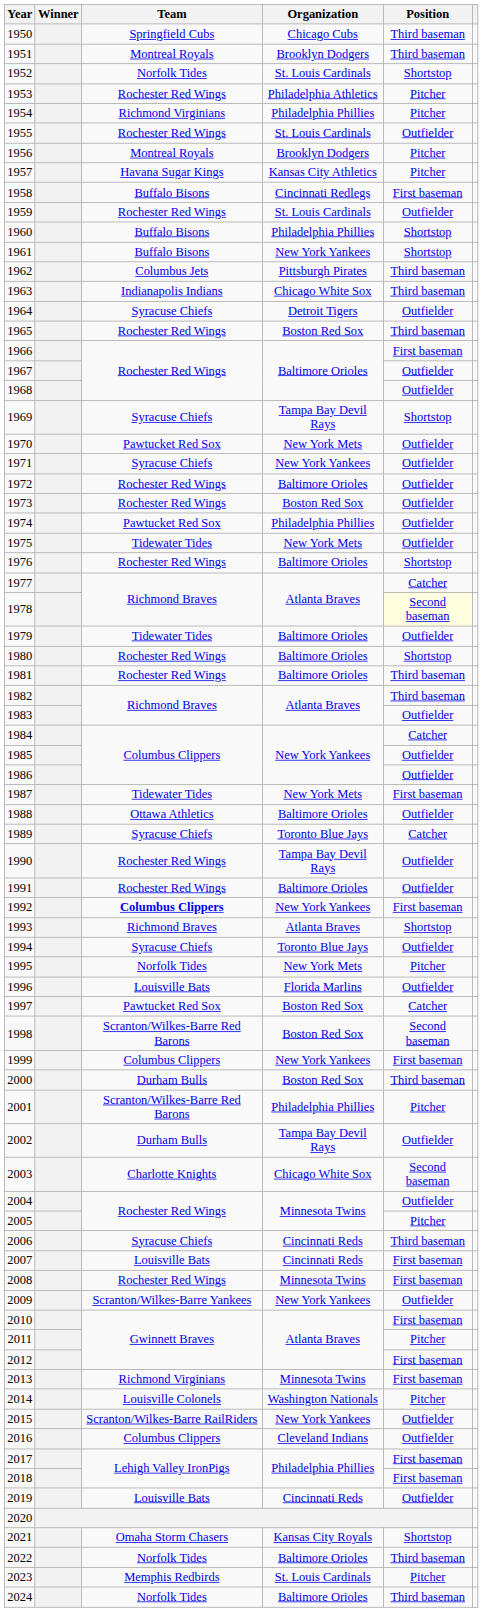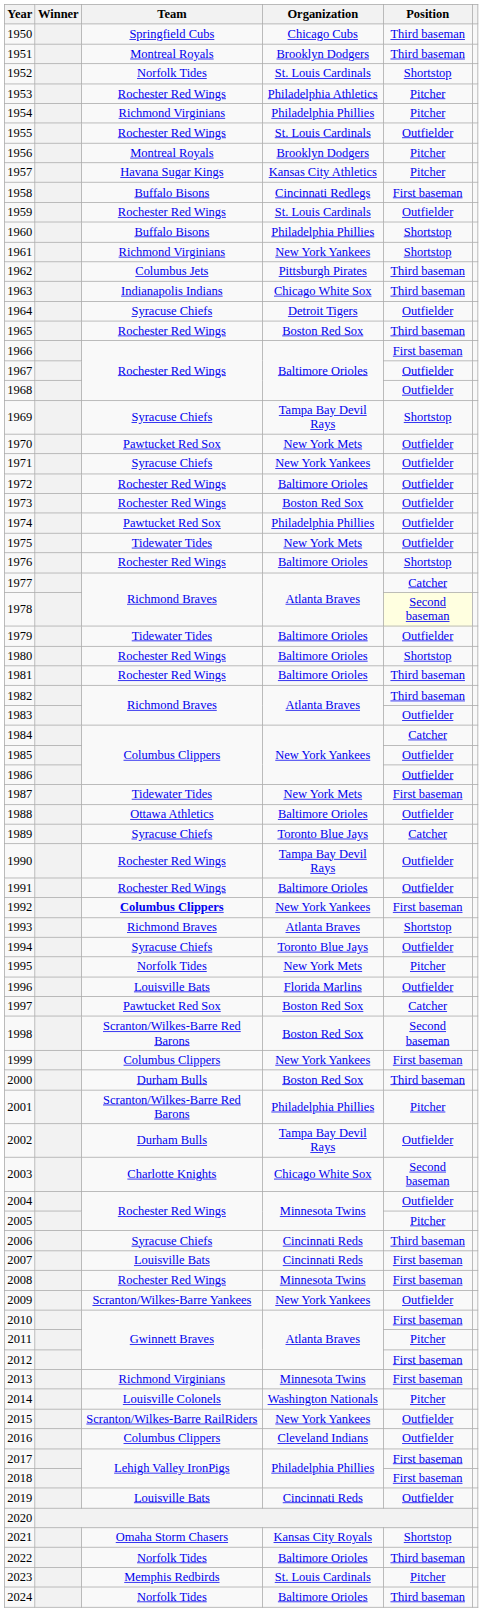 <table class="wikitable sortable plainrowheaders" style="text-align:center">
 <tr>
 <th scope="col">Year</th>
 <th scope="col">Winner</th>
 <th scope="col">Team</th>
 <th scope="col">Organization</th>
 <th scope="col">Position</th>
 <th scope="col" class="unsortable"></th>
 </tr>
 <tr>
 <td>1950</td>
 <th scope="row" style="text-align:center"></th>
 <td><a href='#'>Springfield Cubs</a></td>
 <td><a href='#'>Chicago Cubs</a></td>
 <td><a href='#'>Third baseman</a></td>
 <td></td>
 </tr>
 <tr>
 <td>1951</td>
 <th scope="row" style="text-align:center"></th>
 <td><a href='#'>Montreal Royals</a></td>
 <td><a href='#'>Brooklyn Dodgers</a></td>
 <td><a href='#'>Third baseman</a></td>
 <td></td>
 </tr>
 <tr>
 <td>1952</td>
 <th scope="row" style="text-align:center"></th>
 <td><a href='#'>Norfolk Tides</a></td>
 <td><a href='#'>St. Louis Cardinals</a></td>
 <td><a href='#'>Shortstop</a></td>
 <td></td>
 </tr>
 <tr>
 <td>1953</td>
 <th scope="row" style="text-align:center"></th>
 <td><a href='#'>Rochester Red Wings</a></td>
 <td><a href='#'>Philadelphia Athletics</a></td>
 <td><a href='#'>Pitcher</a></td>
 <td></td>
 </tr>
 <tr>
 <td>1954</td>
 <th scope="row" style="text-align:center"></th>
 <td><a href='#'>Richmond Virginians</a></td>
 <td><a href='#'>Philadelphia Phillies</a></td>
 <td><a href='#'>Pitcher</a></td>
 <td></td>
 </tr>
 <tr>
 <td>1955</td>
 <th scope="row" style="text-align:center"></th>
 <td><a href='#'>Rochester Red Wings</a></td>
 <td><a href='#'>St. Louis Cardinals</a></td>
 <td><a href='#'>Outfielder</a></td>
 <td></td>
 </tr>
 <tr>
 <td>1956</td>
 <th scope="row" style="text-align:center"></th>
 <td><a href='#'>Montreal Royals</a></td>
 <td><a href='#'>Brooklyn Dodgers</a></td>
 <td><a href='#'>Pitcher</a></td>
 <td></td>
 </tr>
 <tr>
 <td>1957</td>
 <th scope="row" style="text-align:center"></th>
 <td><a href='#'>Havana Sugar Kings</a></td>
 <td><a href='#'>Kansas City Athletics</a></td>
 <td><a href='#'>Pitcher</a></td>
 <td></td>
 </tr>
 <tr>
 <td>1958</td>
 <th scope="row" style="text-align:center"></th>
 <td><a href='#'>Buffalo Bisons</a></td>
 <td><a href='#'>Cincinnati Redlegs</a></td>
 <td><a href='#'>First baseman</a></td>
 <td></td>
 </tr>
 <tr>
 <td>1959</td>
 <th scope="row" style="text-align:center"></th>
 <td><a href='#'>Rochester Red Wings</a></td>
 <td><a href='#'>St. Louis Cardinals</a></td>
 <td><a href='#'>Outfielder</a></td>
 <td></td>
 </tr>
 <tr>
 <td>1960</td>
 <th scope="row" style="text-align:center"></th>
 <td><a href='#'>Buffalo Bisons</a></td>
 <td><a href='#'>Philadelphia Phillies</a></td>
 <td><a href='#'>Shortstop</a></td>
 <td></td>
 </tr>
 <tr>
 <td>1961</td>
 <th scope="row" style="text-align:center"></th>
-<td><a href='#'>Buffalo Bisons</a></td>
+<td><a href='#'>Richmond Virginians</a></td>
 <td><a href='#'>New York Yankees</a></td>
 <td><a href='#'>Shortstop</a></td>
 <td></td>
 </tr>
 <tr>
 <td>1962</td>
 <th scope="row" style="text-align:center"></th>
 <td><a href='#'>Columbus Jets</a></td>
 <td><a href='#'>Pittsburgh Pirates</a></td>
 <td><a href='#'>Third baseman</a></td>
 <td></td>
 </tr>
 <tr>
 <td>1963</td>
 <th scope="row" style="text-align:center"></th>
 <td><a href='#'>Indianapolis Indians</a></td>
 <td><a href='#'>Chicago White Sox</a></td>
 <td><a href='#'>Third baseman</a></td>
 <td></td>
 </tr>
 <tr>
 <td>1964</td>
 <th scope="row" style="text-align:center"></th>
 <td><a href='#'>Syracuse Chiefs</a></td>
 <td><a href='#'>Detroit Tigers</a></td>
 <td><a href='#'>Outfielder</a></td>
 <td></td>
 </tr>
 <tr>
 <td>1965</td>
 <th scope="row" style="text-align:center"></th>
 <td><a href='#'>Rochester Red Wings</a></td>
 <td><a href='#'>Boston Red Sox</a></td>
 <td><a href='#'>Third baseman</a></td>
 <td></td>
 </tr>
 <tr>
 <td>1966</td>
 <th scope="row" style="text-align:center"></th>
 <td rowspan="3"><a href='#'>Rochester Red Wings</a></td>
 <td rowspan="3"><a href='#'>Baltimore Orioles</a></td>
 <td><a href='#'>First baseman</a></td>
 <td></td>
 </tr>
 <tr>
 <td>1967</td>
 <th scope="row" style="text-align:center"></th>
 <td><a href='#'>Outfielder</a></td>
 <td></td>
 </tr>
 <tr>
 <td>1968</td>
 <th scope="row" style="text-align:center"></th>
 <td><a href='#'>Outfielder</a></td>
 <td></td>
 </tr>
 <tr>
 <td>1969</td>
 <th scope="row" style="text-align:center"></th>
 <td><a href='#'>Syracuse Chiefs</a></td>
 <td><a href='#'>Tampa Bay Devil Rays</a></td>
 <td><a href='#'>Shortstop</a></td>
 <td></td>
 </tr>
 <tr>
 <td>1970</td>
 <th scope="row" style="text-align:center"></th>
 <td><a href='#'>Pawtucket Red Sox</a></td>
 <td><a href='#'>New York Mets</a></td>
 <td><a href='#'>Outfielder</a></td>
 <td></td>
 </tr>
 <tr>
 <td>1971</td>
 <th scope="row" style="text-align:center"></th>
 <td><a href='#'>Syracuse Chiefs</a></td>
 <td><a href='#'>New York Yankees</a></td>
 <td><a href='#'>Outfielder</a></td>
 <td></td>
 </tr>
 <tr>
 <td>1972</td>
 <th scope="row" style="text-align:center"></th>
 <td><a href='#'>Rochester Red Wings</a></td>
 <td><a href='#'>Baltimore Orioles</a></td>
 <td><a href='#'>Outfielder</a></td>
 <td></td>
 </tr>
 <tr>
 <td>1973</td>
 <th scope="row" style="text-align:center"></th>
 <td><a href='#'>Rochester Red Wings</a></td>
 <td><a href='#'>Boston Red Sox</a></td>
 <td><a href='#'>Outfielder</a></td>
 <td></td>
 </tr>
 <tr>
 <td>1974</td>
 <th scope="row" style="text-align:center"></th>
 <td><a href='#'>Pawtucket Red Sox</a></td>
 <td><a href='#'>Philadelphia Phillies</a></td>
 <td><a href='#'>Outfielder</a></td>
 <td></td>
 </tr>
 <tr>
 <td>1975</td>
 <th scope="row" style="text-align:center"></th>
 <td><a href='#'>Tidewater Tides</a></td>
 <td><a href='#'>New York Mets</a></td>
 <td><a href='#'>Outfielder</a></td>
 <td></td>
 </tr>
 <tr>
 <td>1976</td>
 <th scope="row" style="text-align:center"></th>
 <td><a href='#'>Rochester Red Wings</a></td>
 <td><a href='#'>Baltimore Orioles</a></td>
 <td><a href='#'>Shortstop</a></td>
 <td></td>
 </tr>
 <tr>
 <td>1977</td>
 <th scope="row" style="text-align:center"></th>
 <td rowspan="2"><a href='#'>Richmond Braves</a></td>
 <td rowspan="2"><a href='#'>Atlanta Braves</a></td>
 <td><a href='#'>Catcher</a></td>
 <td></td>
 </tr>
 <tr>
 <td>1978</td>
 <th scope="row" style="text-align:center"></th>
 <td style="background: lightyellow;"><a href='#'>Second baseman</a></td>
 <td></td>
 </tr>
 <tr>
 <td>1979</td>
 <th scope="row" style="text-align:center"></th>
 <td><a href='#'>Tidewater Tides</a></td>
 <td><a href='#'>Baltimore Orioles</a></td>
 <td><a href='#'>Outfielder</a></td>
 <td></td>
 </tr>
 <tr>
 <td>1980</td>
 <th scope="row" style="text-align:center"></th>
 <td><a href='#'>Rochester Red Wings</a></td>
 <td><a href='#'>Baltimore Orioles</a></td>
 <td><a href='#'>Shortstop</a></td>
 <td></td>
 </tr>
 <tr>
 <td>1981</td>
 <th scope="row" style="text-align:center"></th>
 <td><a href='#'>Rochester Red Wings</a></td>
 <td><a href='#'>Baltimore Orioles</a></td>
 <td><a href='#'>Third baseman</a></td>
 <td></td>
 </tr>
 <tr>
 <td>1982</td>
 <th scope="row" style="text-align:center"></th>
 <td rowspan="2"><a href='#'>Richmond Braves</a></td>
 <td rowspan="2"><a href='#'>Atlanta Braves</a></td>
 <td><a href='#'>Third baseman</a></td>
 <td></td>
 </tr>
 <tr>
 <td>1983</td>
 <th scope="row" style="text-align:center"></th>
 <td><a href='#'>Outfielder</a></td>
 <td></td>
 </tr>
 <tr>
 <td>1984</td>
 <th scope="row" style="text-align:center"></th>
 <td rowspan="3"><a href='#'>Columbus Clippers</a></td>
 <td rowspan="3"><a href='#'>New York Yankees</a></td>
 <td><a href='#'>Catcher</a></td>
 <td></td>
 </tr>
 <tr>
 <td>1985</td>
 <th scope="row" style="text-align:center"></th>
 <td><a href='#'>Outfielder</a></td>
 <td></td>
 </tr>
 <tr>
 <td>1986</td>
 <th scope="row" style="text-align:center"></th>
 <td><a href='#'>Outfielder</a></td>
 <td></td>
 </tr>
 <tr>
 <td>1987</td>
 <th scope="row" style="text-align:center"></th>
 <td><a href='#'>Tidewater Tides</a></td>
 <td><a href='#'>New York Mets</a></td>
 <td><a href='#'>First baseman</a></td>
 <td></td>
 </tr>
 <tr>
 <td>1988</td>
 <th scope="row" style="text-align:center"></th>
 <td><a href='#'>Ottawa Athletics</a></td>
 <td><a href='#'>Baltimore Orioles</a></td>
 <td><a href='#'>Outfielder</a></td>
 <td></td>
 </tr>
 <tr>
 <td>1989</td>
 <th scope="row" style="text-align:center"></th>
 <td><a href='#'>Syracuse Chiefs</a></td>
 <td><a href='#'>Toronto Blue Jays</a></td>
 <td><a href='#'>Catcher</a></td>
 <td></td>
 </tr>
 <tr>
 <td>1990</td>
 <th scope="row" style="text-align:center"></th>
 <td><a href='#'>Rochester Red Wings</a></td>
 <td><a href='#'>Tampa Bay Devil Rays</a></td>
 <td><a href='#'>Outfielder</a></td>
 <td></td>
 </tr>
 <tr>
 <td>1991</td>
 <th scope="row" style="text-align:center"></th>
 <td><a href='#'>Rochester Red Wings</a></td>
 <td><a href='#'>Baltimore Orioles</a></td>
 <td><a href='#'>Outfielder</a></td>
 <td></td>
 </tr>
 <tr>
 <td>1992</td>
 <th scope="row" style="text-align:center"></th>
 <td><strong><a href='#'>Columbus Clippers</a></strong></td>
 <td><a href='#'>New York Yankees</a></td>
 <td><a href='#'>First baseman</a></td>
 <td></td>
 </tr>
 <tr>
 <td>1993</td>
 <th scope="row" style="text-align:center"></th>
 <td><a href='#'>Richmond Braves</a></td>
 <td><a href='#'>Atlanta Braves</a></td>
 <td><a href='#'>Shortstop</a></td>
 <td></td>
 </tr>
 <tr>
 <td>1994</td>
 <th scope="row" style="text-align:center"></th>
 <td><a href='#'>Syracuse Chiefs</a></td>
 <td><a href='#'>Toronto Blue Jays</a></td>
 <td><a href='#'>Outfielder</a></td>
 <td></td>
 </tr>
 <tr>
 <td>1995</td>
 <th scope="row" style="text-align:center"></th>
 <td><a href='#'>Norfolk Tides</a></td>
 <td><a href='#'>New York Mets</a></td>
 <td><a href='#'>Pitcher</a></td>
 <td></td>
 </tr>
 <tr>
 <td>1996</td>
 <th scope="row" style="text-align:center"></th>
 <td><a href='#'>Louisville Bats</a></td>
 <td><a href='#'>Florida Marlins</a></td>
 <td><a href='#'>Outfielder</a></td>
 <td></td>
 </tr>
 <tr>
 <td>1997</td>
 <th scope="row" style="text-align:center"></th>
 <td><a href='#'>Pawtucket Red Sox</a></td>
 <td><a href='#'>Boston Red Sox</a></td>
 <td><a href='#'>Catcher</a></td>
 <td></td>
 </tr>
 <tr>
 <td>1998</td>
 <th scope="row" style="text-align:center"></th>
 <td><a href='#'>Scranton/Wilkes-Barre Red Barons</a></td>
 <td><a href='#'>Boston Red Sox</a></td>
 <td><a href='#'>Second baseman</a></td>
 <td></td>
 </tr>
 <tr>
 <td>1999</td>
 <th scope="row" style="text-align:center"></th>
 <td><a href='#'>Columbus Clippers</a></td>
 <td><a href='#'>New York Yankees</a></td>
 <td><a href='#'>First baseman</a></td>
 <td></td>
 </tr>
 <tr>
 <td>2000</td>
 <th scope="row" style="text-align:center"></th>
 <td><a href='#'>Durham Bulls</a></td>
 <td><a href='#'>Boston Red Sox</a></td>
 <td><a href='#'>Third baseman</a></td>
 <td></td>
 </tr>
 <tr>
 <td>2001</td>
 <th scope="row" style="text-align:center"></th>
 <td><a href='#'>Scranton/Wilkes-Barre Red Barons</a></td>
 <td><a href='#'>Philadelphia Phillies</a></td>
 <td><a href='#'>Pitcher</a></td>
 <td></td>
 </tr>
 <tr>
 <td>2002</td>
 <th scope="row" style="text-align:center"></th>
 <td><a href='#'>Durham Bulls</a></td>
 <td><a href='#'>Tampa Bay Devil Rays</a></td>
 <td><a href='#'>Outfielder</a></td>
 <td></td>
 </tr>
 <tr>
 <td>2003</td>
 <th scope="row" style="text-align:center"></th>
 <td><a href='#'>Charlotte Knights</a></td>
 <td><a href='#'>Chicago White Sox</a></td>
 <td><a href='#'>Second baseman</a></td>
 <td></td>
 </tr>
 <tr>
 <td>2004</td>
 <th scope="row" style="text-align:center"></th>
 <td rowspan="2"><a href='#'>Rochester Red Wings</a></td>
 <td rowspan="2"><a href='#'>Minnesota Twins</a></td>
 <td><a href='#'>Outfielder</a></td>
 <td></td>
 </tr>
 <tr>
 <td>2005</td>
 <th scope="row" style="text-align:center"></th>
 <td><a href='#'>Pitcher</a></td>
 <td></td>
 </tr>
 <tr>
 <td>2006</td>
 <th scope="row" style="text-align:center"></th>
 <td><a href='#'>Syracuse Chiefs</a></td>
 <td><a href='#'>Cincinnati Reds</a></td>
 <td><a href='#'>Third baseman</a></td>
 <td></td>
 </tr>
 <tr>
 <td>2007</td>
 <th scope="row" style="text-align:center"></th>
 <td><a href='#'>Louisville Bats</a></td>
 <td><a href='#'>Cincinnati Reds</a></td>
 <td><a href='#'>First baseman</a></td>
 <td></td>
 </tr>
 <tr>
 <td>2008</td>
 <th scope="row" style="text-align:center"></th>
 <td><a href='#'>Rochester Red Wings</a></td>
 <td><a href='#'>Minnesota Twins</a></td>
 <td><a href='#'>First baseman</a></td>
 <td></td>
 </tr>
 <tr>
 <td>2009</td>
 <th scope="row" style="text-align:center"></th>
 <td><a href='#'>Scranton/Wilkes-Barre Yankees</a></td>
 <td><a href='#'>New York Yankees</a></td>
 <td><a href='#'>Outfielder</a></td>
 <td></td>
 </tr>
 <tr>
 <td>2010</td>
 <th scope="row" style="text-align:center"></th>
 <td rowspan="3"><a href='#'>Gwinnett Braves</a></td>
 <td rowspan="3"><a href='#'>Atlanta Braves</a></td>
 <td><a href='#'>First baseman</a></td>
 <td></td>
 </tr>
 <tr>
 <td>2011</td>
 <th scope="row" style="text-align:center"></th>
 <td><a href='#'>Pitcher</a></td>
 <td></td>
 </tr>
 <tr>
 <td>2012</td>
 <th scope="row" style="text-align:center"></th>
 <td><a href='#'>First baseman</a></td>
 <td></td>
 </tr>
 <tr>
 <td>2013</td>
 <th scope="row" style="text-align:center"></th>
 <td><a href='#'>Richmond Virginians</a></td>
 <td><a href='#'>Minnesota Twins</a></td>
 <td><a href='#'>First baseman</a></td>
 <td></td>
 </tr>
 <tr>
 <td>2014</td>
 <th scope="row" style="text-align:center"></th>
 <td><a href='#'>Louisville Colonels</a></td>
 <td><a href='#'>Washington Nationals</a></td>
 <td><a href='#'>Pitcher</a></td>
 <td></td>
 </tr>
 <tr>
 <td>2015</td>
 <th scope="row" style="text-align:center"></th>
 <td><a href='#'>Scranton/Wilkes-Barre RailRiders</a></td>
 <td><a href='#'>New York Yankees</a></td>
 <td><a href='#'>Outfielder</a></td>
 <td></td>
 </tr>
 <tr>
 <td>2016</td>
 <th scope="row" style="text-align:center"></th>
 <td><a href='#'>Columbus Clippers</a></td>
 <td><a href='#'>Cleveland Indians</a></td>
 <td><a href='#'>Outfielder</a></td>
 <td></td>
 </tr>
 <tr>
 <td>2017</td>
 <th scope="row" style="text-align:center"></th>
 <td rowspan="2"><a href='#'>Lehigh Valley IronPigs</a></td>
 <td rowspan="2"><a href='#'>Philadelphia Phillies</a></td>
 <td><a href='#'>First baseman</a></td>
 <td></td>
 </tr>
 <tr>
 <td>2018</td>
 <th scope="row" style="text-align:center"></th>
 <td><a href='#'>First baseman</a></td>
 <td></td>
 </tr>
 <tr>
 <td>2019</td>
 <th scope="row" style="text-align:center"></th>
 <td><a href='#'>Louisville Bats</a></td>
 <td><a href='#'>Cincinnati Reds</a></td>
 <td><a href='#'>Outfielder</a></td>
 <td></td>
 </tr>
 <tr>
 <td>2020</td>
 <th scope="row" style="text-align:center" colspan="4"></th>
 <td></td>
 </tr>
 <tr>
 <td>2021</td>
 <th scope="row" style="text-align:center"></th>
 <td><a href='#'>Omaha Storm Chasers</a></td>
 <td><a href='#'>Kansas City Royals</a></td>
 <td><a href='#'>Shortstop</a></td>
 <td></td>
 </tr>
 <tr>
 <td>2022</td>
 <th scope="row" style="text-align:center"></th>
 <td><a href='#'>Norfolk Tides</a></td>
 <td><a href='#'>Baltimore Orioles</a></td>
 <td><a href='#'>Third baseman</a></td>
 <td></td>
 </tr>
 <tr>
 <td>2023</td>
 <th scope="row" style="text-align:center"></th>
 <td><a href='#'>Memphis Redbirds</a></td>
 <td><a href='#'>St. Louis Cardinals</a></td>
 <td><a href='#'>Pitcher</a></td>
 <td></td>
 </tr>
 <tr>
 <td>2024</td>
 <th scope="row" style="text-align:center"></th>
 <td><a href='#'>Norfolk Tides</a></td>
 <td><a href='#'>Baltimore Orioles</a></td>
 <td><a href='#'>Third baseman</a></td>
 <td></td>
 </tr>
 </table>
